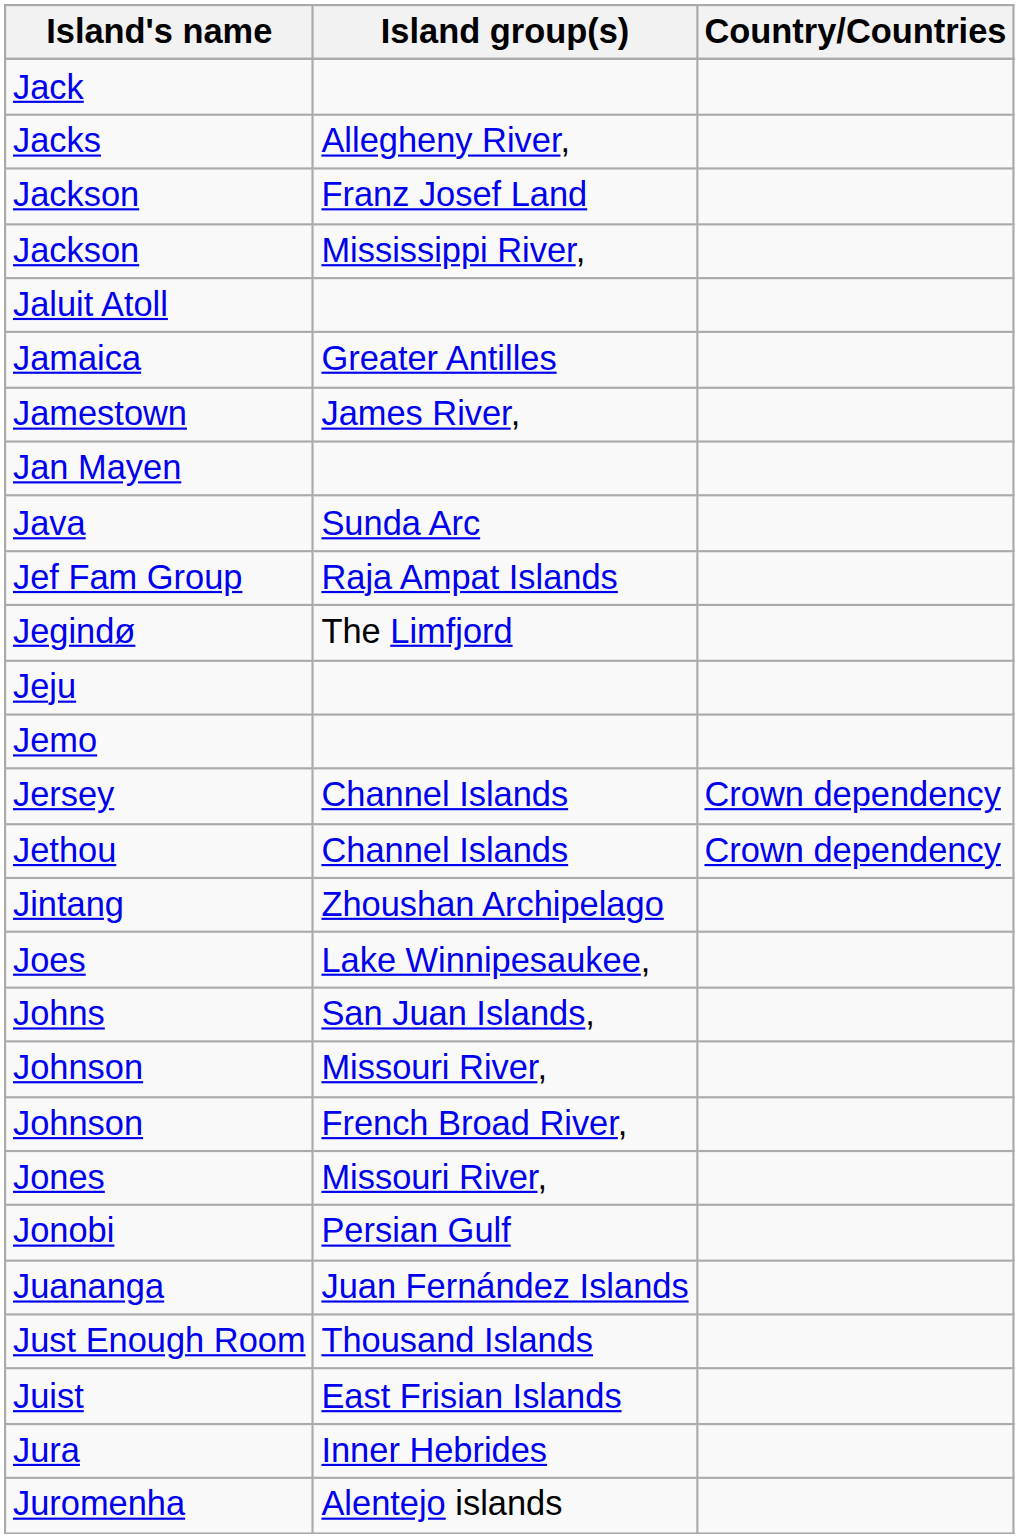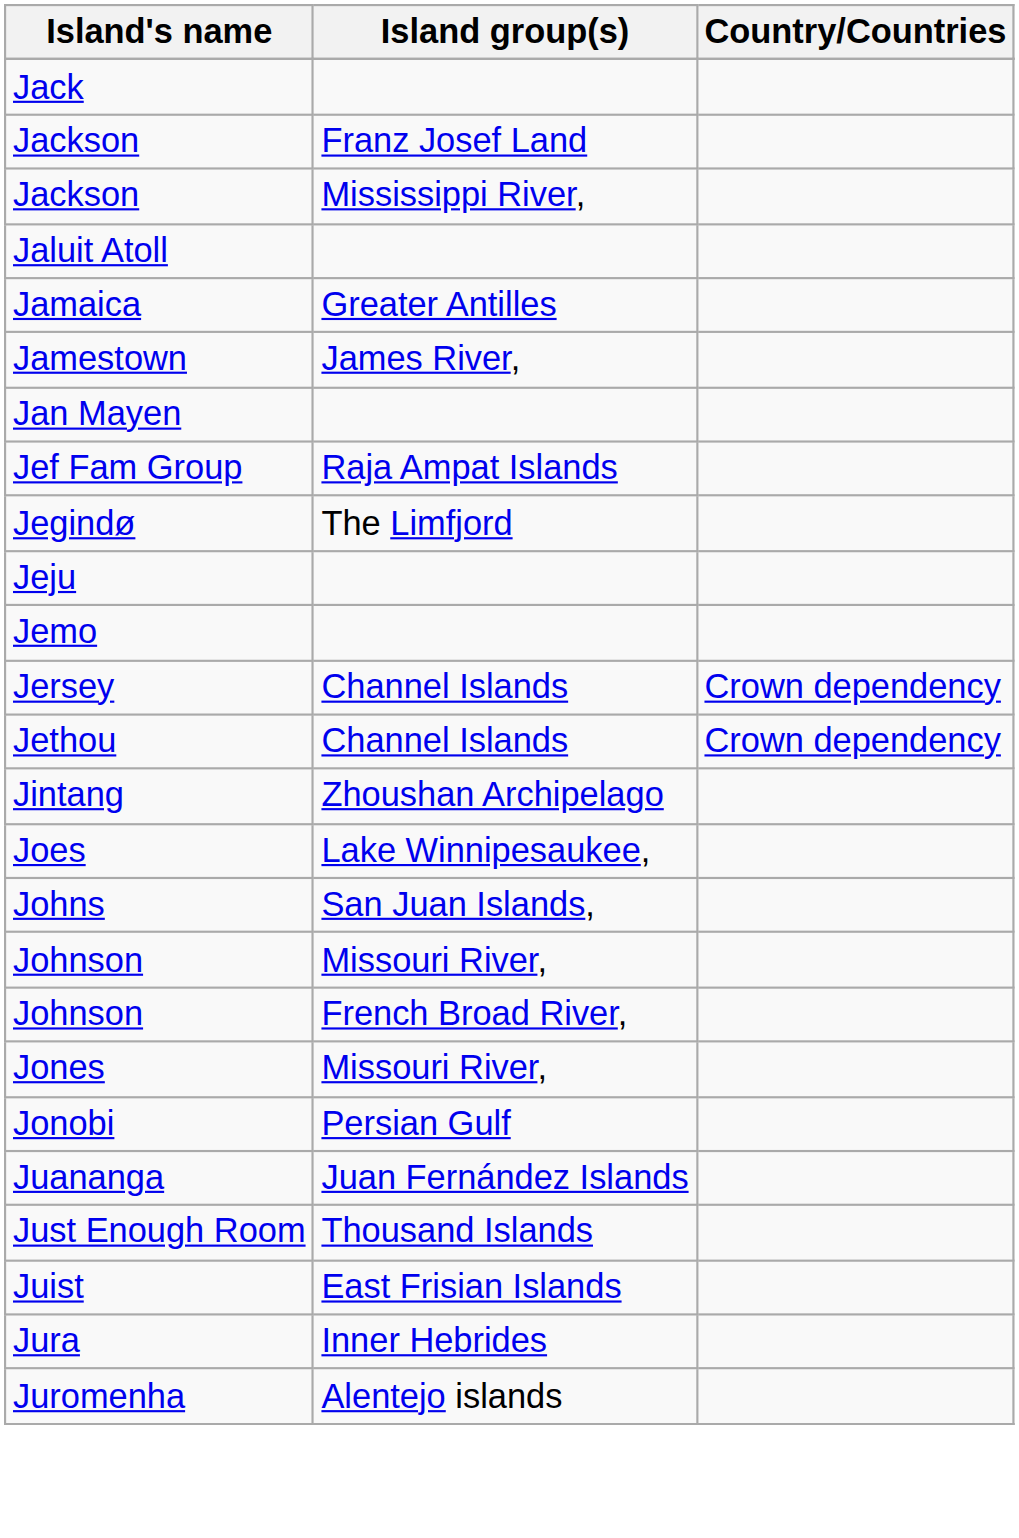 <table class="wikitable">
 <tr>
 <th>Island's name</th>
 <th>Island group(s)</th>
 <th>Country/Countries</th>
 </tr>
 <tr>
 </tr>
 <tr>
 <td><a href='#'>Jack</a></td>
 <td></td>
-<td></td>
-</tr>
-<tr>
-<td><a href='#'>Jacks</a></td>
-<td><a href='#'>Allegheny River</a>, </td>
 <td></td>
 </tr>
 <tr>
 <td><a href='#'>Jackson</a></td>
 <td><a href='#'>Franz Josef Land</a></td>
 <td></td>
 </tr>
 <tr>
 <td><a href='#'>Jackson</a></td>
 <td><a href='#'>Mississippi River</a>, </td>
 <td></td>
 </tr>
 <tr>
 <td><a href='#'>Jaluit Atoll</a></td>
 <td></td>
 <td></td>
 </tr>
 <tr>
 <td><a href='#'>Jamaica</a></td>
 <td><a href='#'>Greater Antilles</a></td>
 <td></td>
 </tr>
 <tr>
 <td><a href='#'>Jamestown</a></td>
 <td><a href='#'>James River</a>, </td>
 <td></td>
 </tr>
 <tr>
 <td><a href='#'>Jan Mayen</a></td>
 <td></td>
-<td></td>
-</tr>
-<tr>
-<td><a href='#'>Java</a></td>
-<td><a href='#'>Sunda Arc</a></td>
 <td></td>
 </tr>
 <tr>
 <td><a href='#'>Jef Fam Group</a></td>
 <td><a href='#'>Raja Ampat Islands</a></td>
 <td></td>
 </tr>
 <tr>
 <td><a href='#'>Jegindø</a></td>
 <td>The <a href='#'>Limfjord</a></td>
 <td></td>
 </tr>
 <tr>
 <td><a href='#'>Jeju</a></td>
 <td></td>
 <td></td>
 </tr>
 <tr>
 <td><a href='#'>Jemo</a></td>
 <td></td>
 <td></td>
 </tr>
 <tr>
 <td><a href='#'>Jersey</a> </td>
 <td><a href='#'>Channel Islands</a></td>
 <td> <a href='#'>Crown dependency</a></td>
 </tr>
 <tr>
 <td><a href='#'>Jethou</a></td>
 <td><a href='#'>Channel Islands</a></td>
 <td> <a href='#'>Crown dependency</a></td>
 </tr>
 <tr>
 <td><a href='#'>Jintang</a></td>
 <td><a href='#'>Zhoushan Archipelago</a></td>
 <td></td>
 </tr>
 <tr>
 <td><a href='#'>Joes</a></td>
 <td><a href='#'>Lake Winnipesaukee</a>, </td>
 <td></td>
 </tr>
 <tr>
 <td><a href='#'>Johns</a></td>
 <td><a href='#'>San Juan Islands</a>, </td>
 <td></td>
 </tr>
 <tr>
 <td><a href='#'>Johnson</a></td>
 <td><a href='#'>Missouri River</a>, </td>
 <td></td>
 </tr>
 <tr>
 <td><a href='#'>Johnson</a></td>
 <td><a href='#'>French Broad River</a>, </td>
 <td></td>
 </tr>
 <tr>
 <td><a href='#'>Jones</a></td>
 <td><a href='#'>Missouri River</a>, </td>
 <td></td>
 </tr>
 <tr>
 <td><a href='#'>Jonobi</a></td>
 <td><a href='#'>Persian Gulf</a></td>
 <td></td>
 </tr>
 <tr>
 <td><a href='#'>Juananga</a></td>
 <td><a href='#'>Juan Fernández Islands</a></td>
 <td></td>
 </tr>
 <tr>
 <td><a href='#'>Just Enough Room</a></td>
 <td><a href='#'>Thousand Islands</a></td>
 <td></td>
 </tr>
 <tr>
 <td><a href='#'>Juist</a></td>
 <td><a href='#'>East Frisian Islands</a></td>
 <td></td>
 </tr>
 <tr>
 <td><a href='#'>Jura</a></td>
 <td><a href='#'>Inner Hebrides</a></td>
 <td></td>
 </tr>
 <tr>
 <td><a href='#'>Juromenha</a></td>
 <td><a href='#'>Alentejo</a> islands</td>
 <td></td>
 </tr>
 <tr>
 </tr>
 </table>
